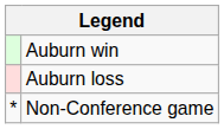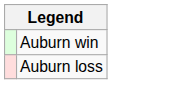 <table class="wikitable" style="font-size:90%">
 <tr>
 <th colspan=2>Legend</th>
 </tr>
 <tr>
 <td style="background:#DDFFDD;"> </td>
 <td>Auburn win</td>
 </tr>
 <tr>
 <td style="background:#FFDDDD;"> </td>
 <td>Auburn loss</td>
 </tr>
-<tr>
-<td>*</td>
-<td>Non-Conference game</td>
-</tr>
 </table>
